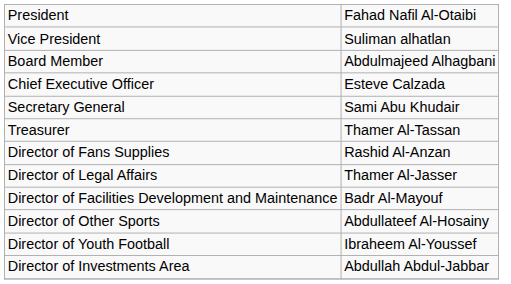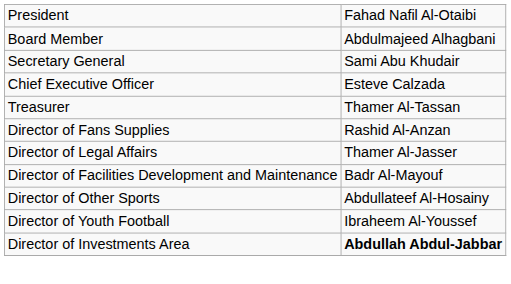 <table class="wikitable">
 <tr>
 <td>President</td>
 <td>Fahad Nafil Al-Otaibi</td>
 </tr>
 <tr>
-<td>Vice President</td>
-<td>Suliman alhatlan</td>
-</tr>
-<tr>
 <td>Board Member</td>
 <td>Abdulmajeed Alhagbani</td>
 </tr>
 <tr>
+<td>Secretary General</td>
+<td>Sami Abu Khudair</td>
+</tr>
+<tr>
 <td>Chief Executive Officer</td>
 <td>Esteve Calzada</td>
-</tr>
-<tr>
-<td>Secretary General</td>
-<td>Sami Abu Khudair</td>
 </tr>
 <tr>
 <td>Treasurer</td>
 <td>Thamer Al-Tassan</td>
 </tr>
 <tr>
 <td>Director of Fans Supplies</td>
 <td>Rashid Al-Anzan</td>
 </tr>
 <tr>
 <td>Director of Legal Affairs</td>
 <td>Thamer Al-Jasser</td>
 </tr>
 <tr>
 <td>Director of Facilities Development and Maintenance</td>
 <td>Badr Al-Mayouf</td>
 </tr>
 <tr>
 <td>Director of Other Sports</td>
 <td>Abdullateef Al-Hosainy</td>
 </tr>
 <tr>
 <td>Director of Youth Football</td>
 <td>Ibraheem Al-Youssef</td>
 </tr>
 <tr>
 <td>Director of Investments Area</td>
-<td>Abdullah Abdul-Jabbar</td>
+<td><strong>Abdullah Abdul-Jabbar</strong></td>
 </tr>
 <tr>
 </tr>
 </table>
